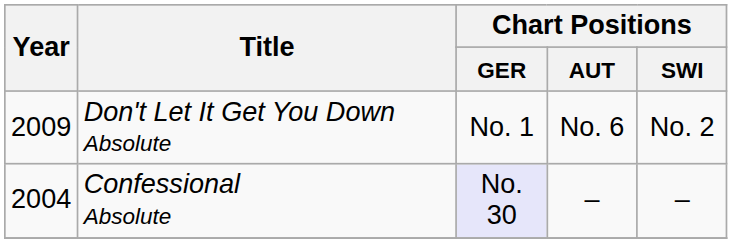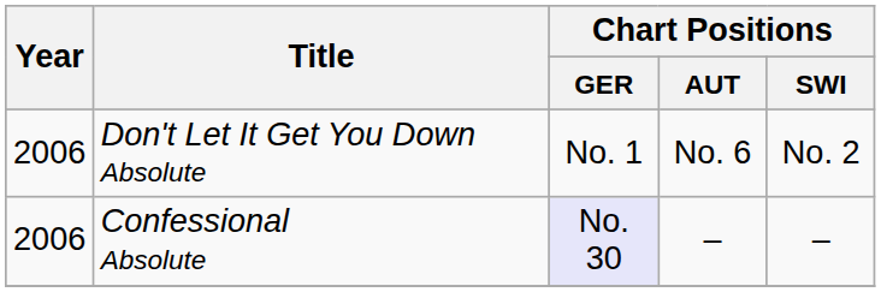 <table class="wikitable">
 <tr>
 <th width="28" rowspan="2"><strong>Year</strong></th>
 <th width="217" rowspan="2"><strong>Title</strong></th>
 <th colspan="3"><strong>Chart Positions</strong></th>
 </tr>
 <tr>
 <th width="46"><small>GER</small></th>
 <th width="46"><small>AUT</small></th>
 <th width="46"><small>SWI</small></th>
 </tr>
 <tr>
-<td>2009</td>
+<td>2006</td>
 <td><em>Don't Let It Get You Down</em> <br><small><em>Absolute</em></small><br></td>
 <td align="center">No. 1</td>
 <td align="center">No. 6</td>
 <td align="center">No. 2</td>
 </tr>
 <tr>
-<td>2004</td>
+<td>2006</td>
 <td><em>Confessional</em> <br><small><em>Absolute</em></small><br></td>
 <td align="center" style="background: lavender;">No. 30</td>
 <td align="center">–</td>
 <td align="center">–</td>
 </tr>
 <tr>
 </tr>
 </table>
